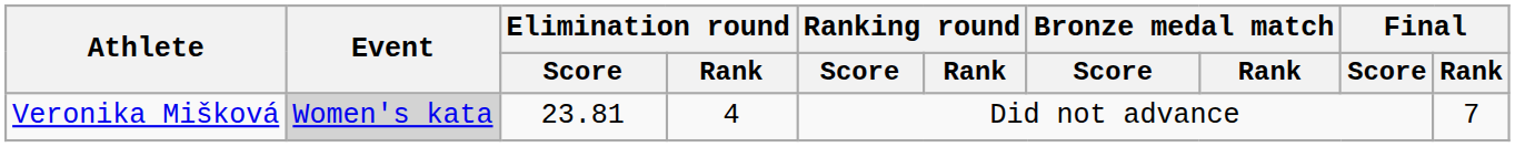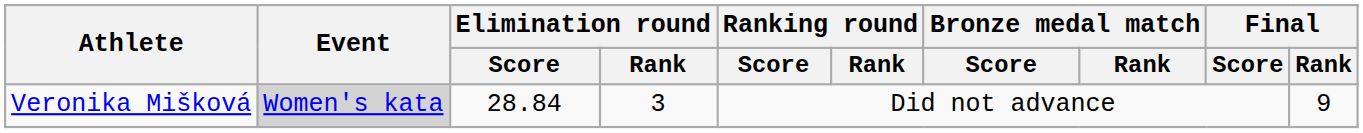 <table class="wikitable" style="text-align:center; font-size:90%">
 <tr>
 <th rowspan="2">Athlete</th>
 <th rowspan="2">Event</th>
 <th colspan="2">Elimination round</th>
 <th colspan="2">Ranking round</th>
 <th colspan="2">Bronze medal match</th>
 <th colspan="2">Final</th>
 </tr>
 <tr style="font-size:95%">
 <th>Score</th>
 <th>Rank</th>
 <th>Score</th>
 <th>Rank</th>
 <th>Score</th>
 <th>Rank</th>
 <th>Score</th>
 <th>Rank</th>
 </tr>
 <tr>
 <td align="left"><a href='#'>Veronika Mišková</a></td>
 <td style="background: lightgrey;"><a href='#'>Women's kata</a></td>
-<td>23.81</td>
-<td>4</td>
+<td>28.84</td>
+<td>3</td>
 <td colspan="5">Did not advance</td>
-<td>7</td>
+<td>9</td>
 </tr>
 </table>
